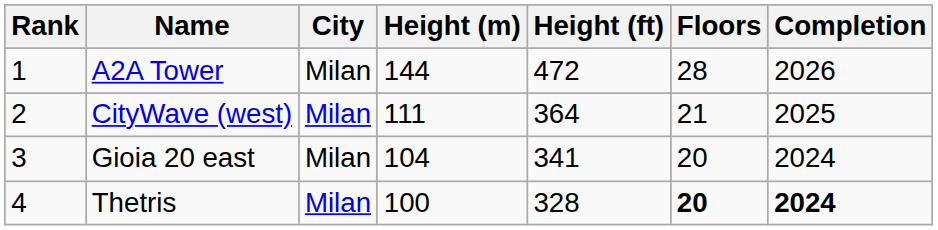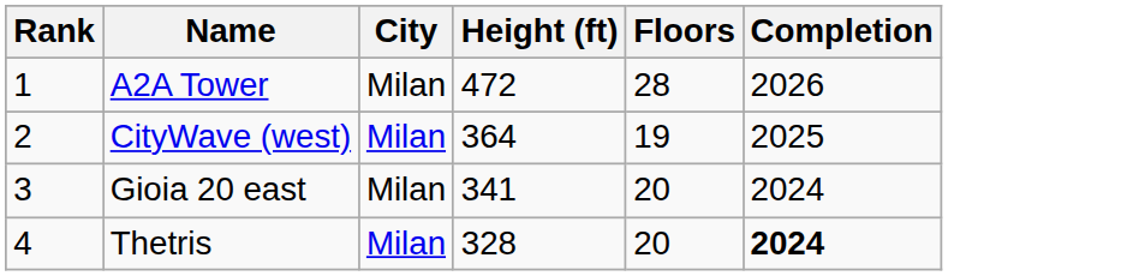 <table class="wikitable">
 <tr>
 <th>Rank</th>
 <th>Name</th>
 <th>City</th>
-<th>Height (m)</th>
 <th>Height (ft)</th>
 <th>Floors</th>
 <th>Completion</th>
 </tr>
 <tr>
 <td>1</td>
 <td><a href='#'>A2A Tower</a></td>
 <td>Milan</td>
-<td>144</td>
 <td>472</td>
 <td>28</td>
 <td>2026</td>
 </tr>
 <tr>
 <td>2</td>
 <td><a href='#'>CityWave (west)</a></td>
 <td><a href='#'>Milan</a></td>
-<td>111</td>
 <td>364</td>
-<td>21</td>
+<td>19</td>
 <td>2025</td>
 </tr>
 <tr>
 <td>3</td>
 <td>Gioia 20 east</td>
 <td>Milan</td>
-<td>104</td>
 <td>341</td>
 <td>20</td>
 <td>2024</td>
 </tr>
 <tr>
 <td>4</td>
 <td>Thetris</td>
 <td><a href='#'>Milan</a></td>
-<td>100</td>
 <td>328</td>
-<td><strong>20</strong></td>
+<td>20</td>
 <td><strong>2024</strong></td>
 </tr>
 </table>
